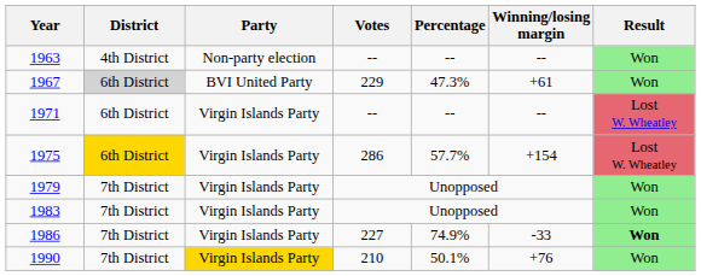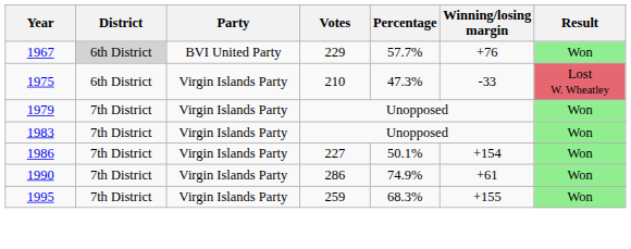 <table class="wikitable" style="margin: 1em auto 1em auto">
 <tr>
 <th align="center" width="75">Year</th>
 <th align="center" width="100">District</th>
 <th align="center" width="150">Party</th>
 <th align="center" width="75">Votes</th>
 <th align="center" width="75">Percentage</th>
 <th align="center" width="75">Winning/losing margin</th>
 <th align="center" width="100">Result</th>
 </tr>
 <tr>
-<td align="center"><a href='#'>1963</a></td>
-<td align="center">4th District</td>
-<td align="center">Non-party election</td>
-<td align="center">--</td>
-<td align="center">--</td>
-<td align="center">--</td>
-<td align="center" style="background: #90EE90;">Won</td>
-</tr>
-<tr>
 <td align="center"><a href='#'>1967</a></td>
 <td align="center" style="background: lightgrey;">6th District</td>
 <td align="center">BVI United Party</td>
 <td align="center">229</td>
-<td align="center">47.3%</td>
-<td align="center">+61</td>
+<td align="center">57.7%</td>
+<td align="center">+76</td>
 <td align="center" style="background: #90EE90;">Won</td>
 </tr>
 <tr>
-<td align="center"><a href='#'>1971</a></td>
+<td align="center"><a href='#'>1975</a></td>
 <td align="center">6th District</td>
 <td align="center">Virgin Islands Party</td>
-<td align="center">--</td>
-<td align="center">--</td>
-<td align="center">--</td>
-<td align="center" style="background: #E66771;">Lost<br><small><a href='#'>W. Wheatley</a></small></td>
-</tr>
-<tr>
-<td align="center"><a href='#'>1975</a></td>
-<td align="center" style="background: gold;">6th District</td>
-<td align="center">Virgin Islands Party</td>
-<td align="center">286</td>
-<td align="center">57.7%</td>
-<td align="center">+154</td>
+<td align="center">210</td>
+<td align="center">47.3%</td>
+<td align="center">-33</td>
 <td align="center" style="background: #E66771;">Lost<br><small>W. Wheatley</small></td>
 </tr>
 <tr>
 <td align="center"><a href='#'>1979</a></td>
 <td align="center">7th District</td>
 <td align="center">Virgin Islands Party</td>
 <td colspan="3" align="center">Unopposed</td>
 <td align="center" style="background: #90EE90;">Won</td>
 </tr>
 <tr>
 <td align="center"><a href='#'>1983</a></td>
 <td align="center">7th District</td>
 <td align="center">Virgin Islands Party</td>
 <td colspan="3" align="center">Unopposed</td>
 <td align="center" style="background: #90EE90;">Won</td>
 </tr>
 <tr>
 <td align="center"><a href='#'>1986</a></td>
 <td align="center">7th District</td>
 <td align="center">Virgin Islands Party</td>
 <td align="center">227</td>
-<td align="center">74.9%</td>
-<td align="center">-33</td>
-<td align="center" style="background: #90EE90;"><strong>Won</strong></td>
+<td align="center">50.1%</td>
+<td align="center">+154</td>
+<td align="center" style="background: #90EE90;">Won</td>
 </tr>
 <tr>
 <td align="center"><a href='#'>1990</a></td>
 <td align="center">7th District</td>
-<td align="center" style="background: gold;">Virgin Islands Party</td>
-<td align="center">210</td>
-<td align="center">50.1%</td>
-<td align="center">+76</td>
+<td align="center">Virgin Islands Party</td>
+<td align="center">286</td>
+<td align="center">74.9%</td>
+<td align="center">+61</td>
+<td align="center" style="background: #90EE90;">Won</td>
+</tr>
+<tr>
+<td align="center"><a href='#'>1995</a></td>
+<td align="center">7th District</td>
+<td align="center">Virgin Islands Party</td>
+<td align="center">259</td>
+<td align="center">68.3%</td>
+<td align="center">+155</td>
 <td align="center" style="background: #90EE90;">Won</td>
 </tr>
 </table>
